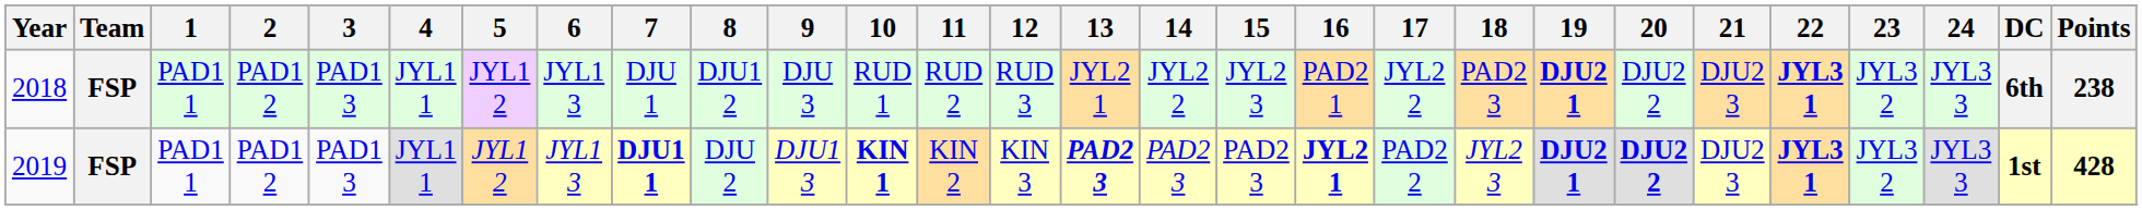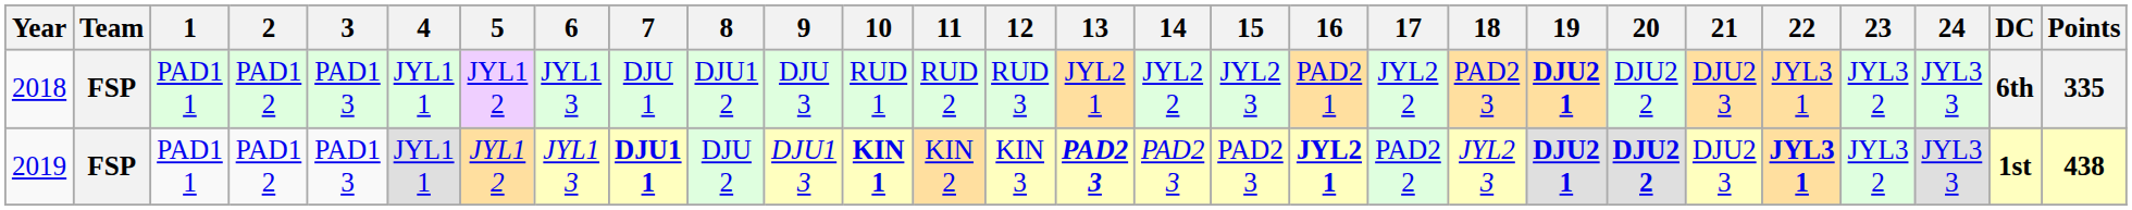 <table class="wikitable" style="text-align:center; font-size:85%">
 <tr>
 <th>Year</th>
 <th>Team</th>
 <th>1</th>
 <th>2</th>
 <th>3</th>
 <th>4</th>
 <th>5</th>
 <th>6</th>
 <th>7</th>
 <th>8</th>
 <th>9</th>
 <th>10</th>
 <th>11</th>
 <th>12</th>
 <th>13</th>
 <th>14</th>
 <th>15</th>
 <th>16</th>
 <th>17</th>
 <th>18</th>
 <th>19</th>
 <th>20</th>
 <th>21</th>
 <th>22</th>
 <th>23</th>
 <th>24</th>
 <th>DC</th>
 <th>Points</th>
 </tr>
 <tr>
 <td><a href='#'>2018</a></td>
 <th>FSP</th>
 <td style="background:#DFFFDF;"><a href='#'>PAD1<br>1</a><br></td>
 <td style="background:#DFFFDF;"><a href='#'>PAD1<br>2</a><br></td>
 <td style="background:#DFFFDF;"><a href='#'>PAD1<br>3</a><br></td>
 <td style="background:#DFFFDF;"><a href='#'>JYL1<br>1</a><br></td>
 <td style="background:#EFCFFF;"><a href='#'>JYL1<br>2</a><br></td>
 <td style="background:#DFFFDF;"><a href='#'>JYL1<br>3</a><br></td>
 <td style="background:#DFFFDF;"><a href='#'>DJU<br>1</a><br></td>
 <td style="background:#DFFFDF;"><a href='#'>DJU1<br>2</a><br></td>
 <td style="background:#DFFFDF;"><a href='#'>DJU<br>3</a><br></td>
 <td style="background:#DFFFDF;"><a href='#'>RUD<br>1</a><br></td>
 <td style="background:#DFFFDF;"><a href='#'>RUD<br>2</a><br></td>
 <td style="background:#DFFFDF;"><a href='#'>RUD<br>3</a><br></td>
 <td style="background:#FFDF9F;"><a href='#'>JYL2<br>1</a><br></td>
 <td style="background:#DFFFDF;"><a href='#'>JYL2<br>2</a><br></td>
 <td style="background:#DFFFDF;"><a href='#'>JYL2<br>3</a><br></td>
 <td style="background:#FFDF9F;"><a href='#'>PAD2<br>1</a><br></td>
 <td style="background:#DFFFDF;"><a href='#'>JYL2<br>2</a><br></td>
 <td style="background:#FFDF9F;"><a href='#'>PAD2<br>3</a><br></td>
 <td style="background:#FFDF9F;"><strong><a href='#'>DJU2<br>1</a></strong><br></td>
 <td style="background:#DFFFDF;"><a href='#'>DJU2<br>2</a><br></td>
 <td style="background:#FFDF9F;"><a href='#'>DJU2<br>3</a><br></td>
-<td style="background:#FFDF9F;"><strong><a href='#'>JYL3<br>1</a><br></strong></td>
+<td style="background:#FFDF9F;"><a href='#'>JYL3<br>1</a><br></td>
 <td style="background:#DFFFDF;"><a href='#'>JYL3<br>2</a><br></td>
 <td style="background:#DFFFDF;"><a href='#'>JYL3<br>3</a><br></td>
 <th>6th</th>
-<th>238</th>
+<th>335</th>
 </tr>
 <tr>
 <td><a href='#'>2019</a></td>
 <th>FSP</th>
 <td style="background:#;"><a href='#'>PAD1<br>1</a></td>
 <td style="background:#;"><a href='#'>PAD1<br>2</a></td>
 <td style="background:#;"><a href='#'>PAD1<br>3</a></td>
 <td style="background:#DFDFDF;"><a href='#'>JYL1<br>1</a><br></td>
 <td style="background:#FFDF9F;"><em><a href='#'>JYL1<br>2</a></em><br></td>
 <td style="background:#FFFFBF;"><em><a href='#'>JYL1<br>3</a></em><br></td>
 <td style="background:#FFFFBF;"><strong><a href='#'>DJU1<br>1</a></strong><br></td>
 <td style="background:#DFFFDF;"><a href='#'>DJU<br>2</a><br></td>
 <td style="background:#FFFFBF;"><em><a href='#'>DJU1<br>3</a></em><br></td>
 <td style="background:#FFFFBF;"><strong><a href='#'>KIN<br>1</a></strong><br></td>
 <td style="background:#FFDF9F;"><a href='#'>KIN<br>2</a><br></td>
 <td style="background:#FFFFBF;"><a href='#'>KIN<br>3</a><br></td>
 <td style="background:#FFFFBF;"><strong><em><a href='#'>PAD2<br>3</a></em></strong><br></td>
 <td style="background:#FFFFBF;"><em><a href='#'>PAD2<br>3</a></em><br></td>
 <td style="background:#FFFFBF;"><a href='#'>PAD2<br>3</a><br></td>
 <td style="background:#FFFFBF;"><strong><a href='#'>JYL2<br>1</a></strong><br></td>
 <td style="background:#DFFFDF;"><a href='#'>PAD2<br>2</a><br></td>
 <td style="background:#FFFFBF;"><em><a href='#'>JYL2<br>3</a></em><br></td>
 <td style="background:#DFDFDF;"><strong><a href='#'>DJU2<br>1</a></strong><br></td>
 <td style="background:#DFDFDF;"><strong><a href='#'>DJU2<br>2</a><br></strong></td>
 <td style="background:#FFFFBF;"><a href='#'>DJU2<br>3</a><br></td>
 <td style="background:#FFDF9F;"><strong><a href='#'>JYL3<br>1</a></strong><br></td>
 <td style="background:#DFFFDF;"><a href='#'>JYL3<br>2</a><br></td>
 <td style="background:#DFDFDF;"><a href='#'>JYL3<br>3</a><br></td>
 <th style="background:#FFFFBF;">1st</th>
-<th style="background:#FFFFBF;">428</th>
+<th style="background:#FFFFBF;">438</th>
 </tr>
 </table>
